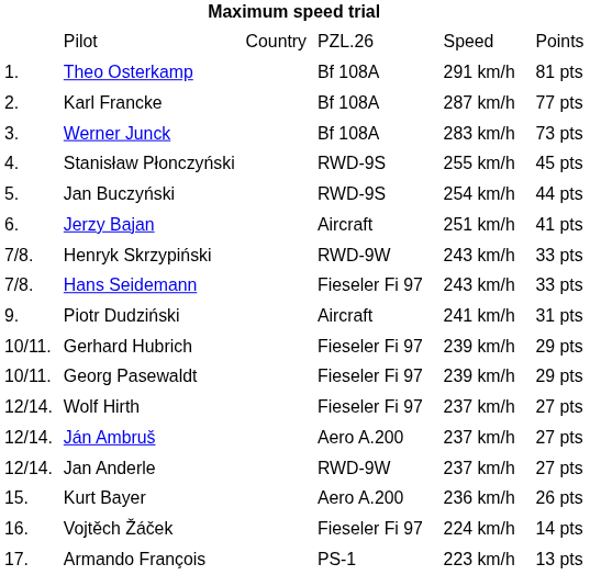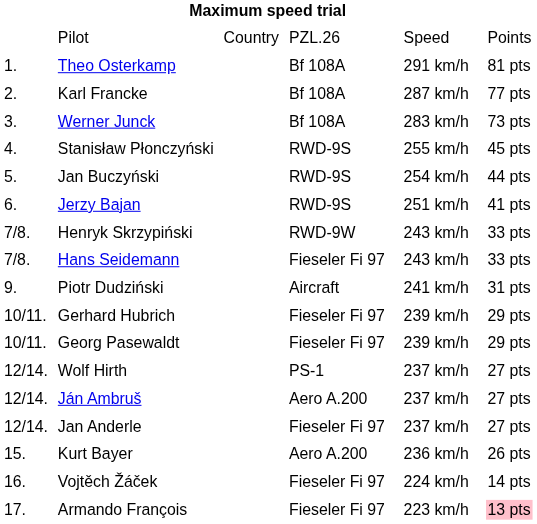 <table cellspacing=8>
 <tr>
 <th colspan=12>Maximum speed trial</th>
 </tr>
 <tr>
 <td> </td>
 <td>Pilot</td>
 <td>Country</td>
 <td>PZL.26</td>
 <td>Speed</td>
 <td>Points</td>
 </tr>
 <tr>
 <td>1.</td>
 <td><a href='#'>Theo Osterkamp</a></td>
 <td> </td>
 <td>Bf 108A</td>
 <td>291 km/h  </td>
 <td>81 pts</td>
 </tr>
 <tr>
 <td>2.</td>
 <td>Karl Francke</td>
 <td></td>
 <td>Bf 108A</td>
 <td>287 km/h</td>
 <td>77 pts</td>
 </tr>
 <tr>
 <td>3.</td>
 <td><a href='#'>Werner Junck</a></td>
 <td></td>
 <td>Bf 108A</td>
 <td>283 km/h</td>
 <td>73 pts</td>
 </tr>
 <tr>
 <td>4.</td>
 <td>Stanisław Płonczyński</td>
 <td></td>
 <td>RWD-9S</td>
 <td>255 km/h</td>
 <td>45 pts</td>
 </tr>
 <tr>
 <td>5.</td>
 <td>Jan Buczyński</td>
 <td></td>
 <td>RWD-9S</td>
 <td>254 km/h</td>
 <td>44 pts</td>
 </tr>
 <tr>
 <td>6.</td>
 <td><a href='#'>Jerzy Bajan</a></td>
 <td></td>
-<td>Aircraft</td>
+<td>RWD-9S</td>
 <td>251 km/h</td>
 <td>41 pts</td>
 </tr>
 <tr>
 <td>7/8.</td>
 <td>Henryk Skrzypiński</td>
 <td></td>
 <td>RWD-9W</td>
 <td>243 km/h</td>
 <td>33 pts</td>
 </tr>
 <tr>
 <td>7/8.</td>
 <td><a href='#'>Hans Seidemann</a></td>
 <td></td>
 <td>Fieseler Fi 97</td>
 <td>243 km/h</td>
 <td>33 pts</td>
 </tr>
 <tr>
 <td>9.</td>
 <td>Piotr Dudziński</td>
 <td></td>
 <td>Aircraft</td>
 <td>241 km/h</td>
 <td>31 pts</td>
 </tr>
 <tr>
 <td>10/11.</td>
 <td>Gerhard Hubrich</td>
 <td></td>
 <td>Fieseler Fi 97  </td>
 <td>239 km/h</td>
 <td>29 pts</td>
 </tr>
 <tr>
 <td>10/11.</td>
 <td>Georg Pasewaldt</td>
 <td></td>
 <td>Fieseler Fi 97</td>
 <td>239 km/h</td>
 <td>29 pts</td>
 </tr>
 <tr>
 <td>12/14.</td>
 <td>Wolf Hirth</td>
 <td></td>
-<td>Fieseler Fi 97</td>
+<td>PS-1</td>
 <td>237 km/h</td>
 <td>27 pts</td>
 </tr>
 <tr>
 <td>12/14.</td>
 <td><a href='#'>Ján Ambruš</a></td>
 <td>  </td>
 <td>Aero A.200</td>
 <td>237 km/h</td>
 <td>27 pts</td>
 </tr>
 <tr>
 <td>12/14.</td>
 <td>Jan Anderle</td>
 <td></td>
-<td>RWD-9W</td>
+<td>Fieseler Fi 97</td>
 <td>237 km/h</td>
 <td>27 pts</td>
 </tr>
 <tr>
 <td>15.</td>
 <td>Kurt Bayer</td>
 <td></td>
 <td>Aero A.200</td>
 <td>236 km/h</td>
 <td>26 pts</td>
 </tr>
 <tr>
 <td>16.</td>
 <td>Vojtěch Žáček</td>
 <td></td>
 <td>Fieseler Fi 97</td>
 <td>224 km/h</td>
 <td>14 pts</td>
 </tr>
 <tr>
 <td>17.</td>
 <td>Armando François</td>
 <td></td>
-<td>PS-1</td>
+<td>Fieseler Fi 97</td>
 <td>223 km/h</td>
-<td>13 pts</td>
+<td style="background: pink;">13 pts</td>
 </tr>
 </table>
